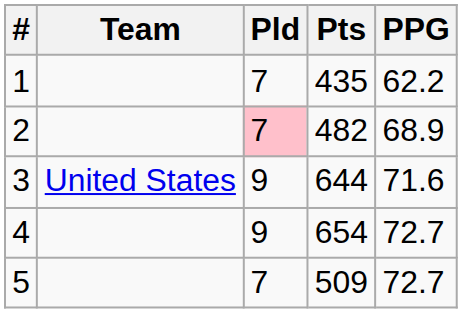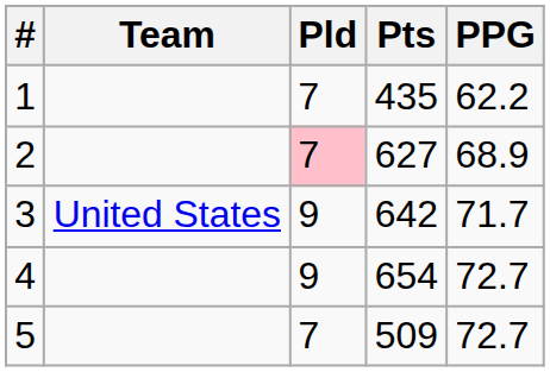 <table class=wikitable>
 <tr>
 <th>#</th>
 <th>Team</th>
 <th>Pld</th>
 <th>Pts</th>
 <th>PPG</th>
 </tr>
 <tr>
 <td>1</td>
 <td><strong></strong></td>
 <td>7</td>
 <td>435</td>
 <td>62.2</td>
 </tr>
 <tr>
 <td>2</td>
 <td></td>
 <td style="background: pink;">7</td>
-<td>482</td>
+<td>627</td>
 <td>68.9</td>
 </tr>
 <tr>
 <td>3</td>
 <td> <a href='#'>United States</a></td>
 <td>9</td>
-<td>644</td>
-<td>71.6</td>
+<td>642</td>
+<td>71.7</td>
 </tr>
 <tr>
 <td>4</td>
 <td></td>
 <td>9</td>
 <td>654</td>
 <td>72.7</td>
 </tr>
 <tr>
 <td>5</td>
 <td></td>
 <td>7</td>
 <td>509</td>
 <td>72.7</td>
 </tr>
 </table>
